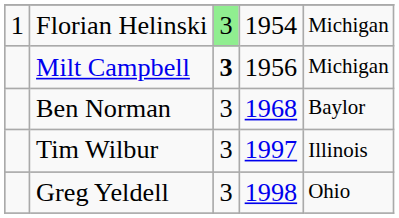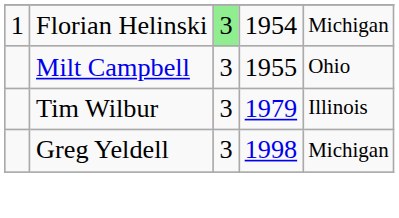 <table class="wikitable">
 <tr>
 </tr>
 <tr>
 <td>1</td>
 <td>Florian Helinski</td>
 <td style="background: lightgreen;">3</td>
 <td>1954</td>
 <td style="font-size:80%;">Michigan</td>
 </tr>
 <tr>
 <td></td>
 <td><a href='#'>Milt Campbell</a></td>
-<td><strong>3</strong></td>
-<td>1956</td>
-<td style="font-size:80%;">Michigan</td>
-</tr>
-<tr>
-<td></td>
-<td>Ben Norman</td>
 <td>3</td>
-<td><a href='#'>1968</a></td>
-<td style="font-size:80%;">Baylor</td>
+<td>1955</td>
+<td style="font-size:80%;">Ohio</td>
 </tr>
 <tr>
 <td></td>
 <td>Tim Wilbur</td>
 <td>3</td>
-<td><a href='#'>1997</a></td>
+<td><a href='#'>1979</a></td>
 <td style="font-size:80%;">Illinois</td>
 </tr>
 <tr>
 <td></td>
 <td>Greg Yeldell</td>
 <td>3</td>
 <td><a href='#'>1998</a></td>
-<td style="font-size:80%;">Ohio</td>
+<td style="font-size:80%;">Michigan</td>
 </tr>
 </table>
